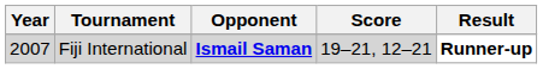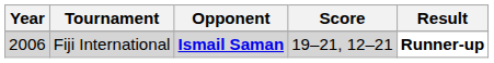 <table class="sortable wikitable" style="font-size: 90%;">
 <tr>
 <th>Year</th>
 <th>Tournament</th>
 <th>Opponent</th>
 <th>Score</th>
 <th>Result</th>
 </tr>
 <tr>
 </tr>
 <tr style="background:#D5D5D5">
-<td align="center">2007</td>
+<td align="center">2006</td>
 <td align="left">Fiji International</td>
 <td align="left"><strong> <a href='#'>Ismail Saman</a></strong></td>
 <td align="left">19–21, 12–21</td>
 <td style="text-align:left; background:white"> <strong>Runner-up</strong></td>
 </tr>
 </table>
